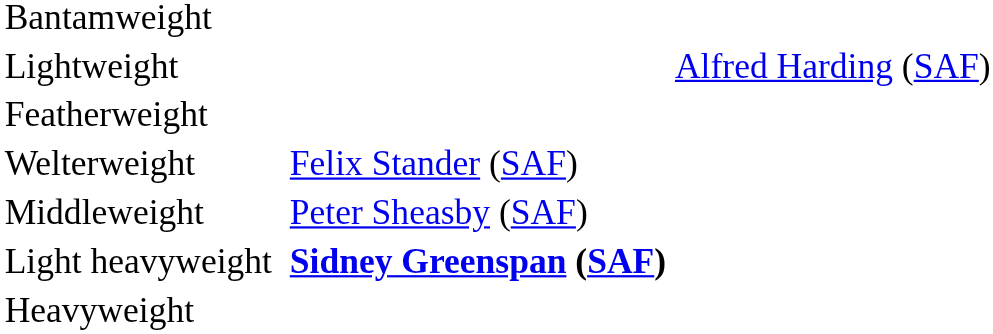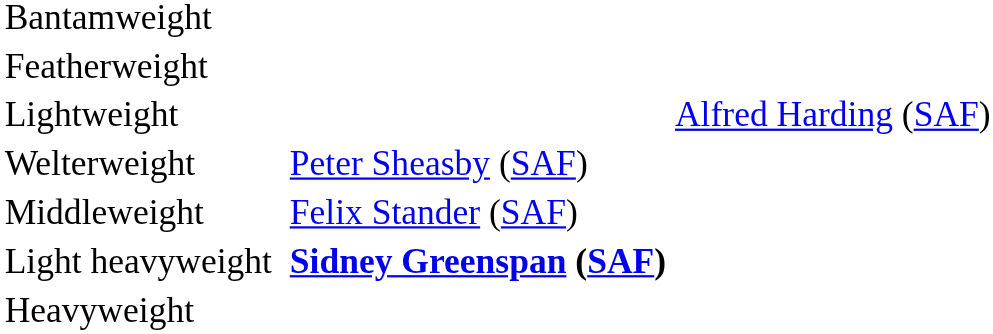 <table>
 <tr>
 <td>Bantamweight</td>
+<td></td>
+<td></td>
+<td></td>
+</tr>
+<tr>
+<td>Featherweight</td>
 <td></td>
 <td></td>
 <td></td>
 </tr>
 <tr>
 <td>Lightweight</td>
 <td></td>
 <td></td>
 <td> <a href='#'>Alfred Harding</a> <span>(<a href='#'>SAF</a>)</span></td>
 </tr>
 <tr>
-<td>Featherweight</td>
-<td></td>
-<td></td>
-<td></td>
-</tr>
-<tr>
 <td>Welterweight</td>
 <td></td>
-<td> <a href='#'>Felix Stander</a> <span>(<a href='#'>SAF</a>)</span></td>
+<td> <a href='#'>Peter Sheasby</a> <span>(<a href='#'>SAF</a>)</span></td>
 <td></td>
 </tr>
 <tr>
 <td>Middleweight</td>
 <td></td>
-<td> <a href='#'>Peter Sheasby</a> <span>(<a href='#'>SAF</a>)</span></td>
+<td> <a href='#'>Felix Stander</a> <span>(<a href='#'>SAF</a>)</span></td>
 <td></td>
 </tr>
 <tr>
 <td>Light heavyweight</td>
 <td></td>
 <td><strong> <a href='#'>Sidney Greenspan</a> <span>(<a href='#'>SAF</a>)</span></strong></td>
 <td></td>
 </tr>
 <tr>
 <td>Heavyweight</td>
 <td></td>
 <td></td>
 <td></td>
 </tr>
 </table>
